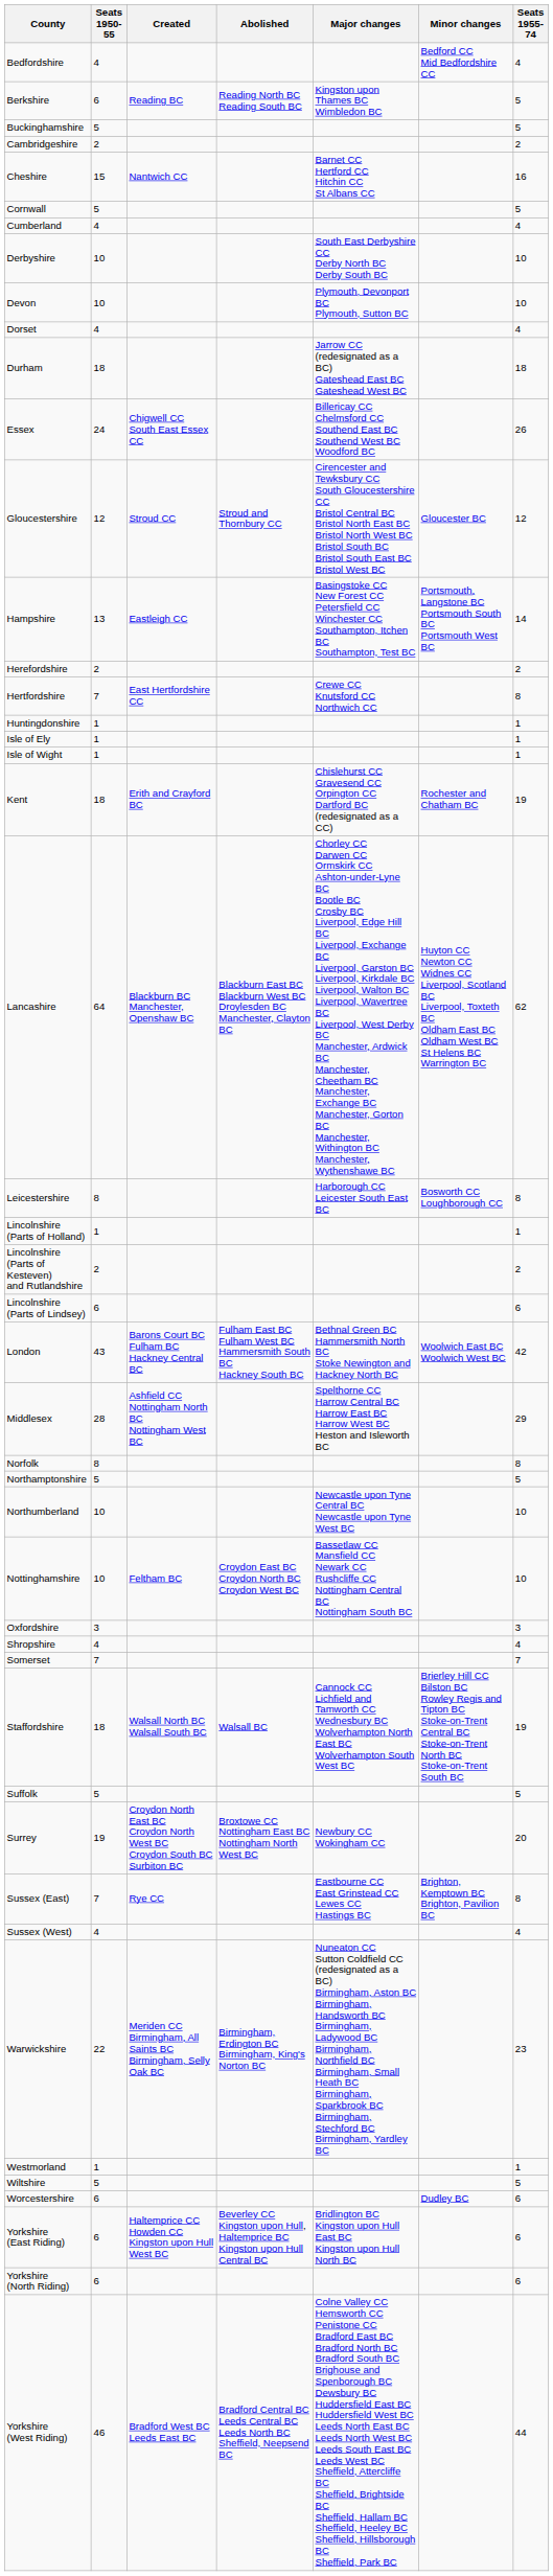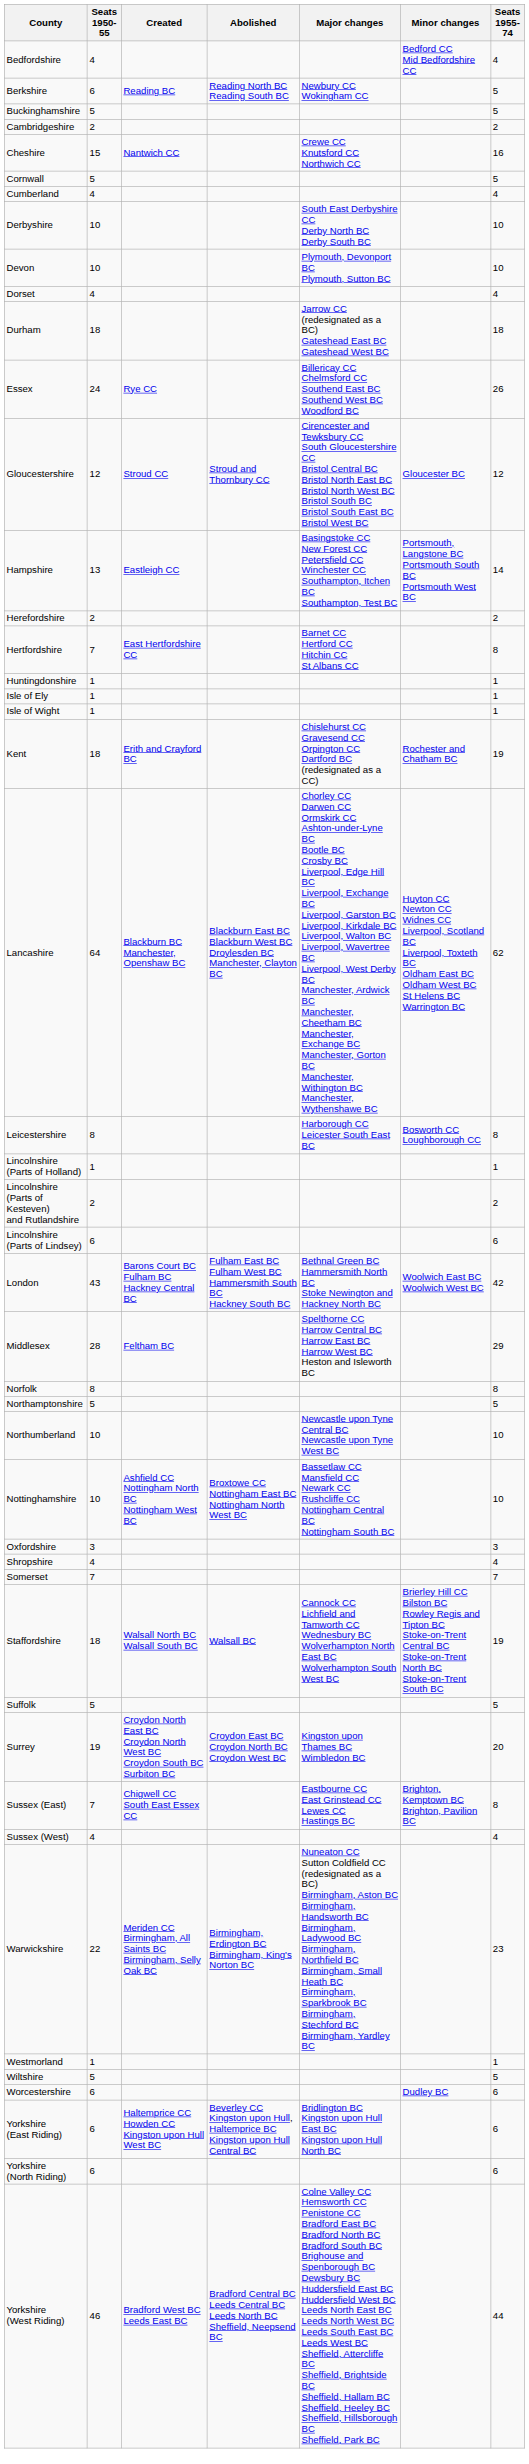 <table class="wikitable">
 <tr>
 <th>County</th>
 <th>Seats<br>1950-55</th>
 <th>Created</th>
 <th>Abolished</th>
 <th>Major changes</th>
 <th>Minor changes</th>
 <th>Seats<br>1955-74</th>
 </tr>
 <tr>
 <td>Bedfordshire</td>
 <td>4</td>
 <td></td>
 <td></td>
 <td></td>
 <td><a href='#'>Bedford CC</a><br><a href='#'>Mid Bedfordshire CC</a></td>
 <td>4</td>
 </tr>
 <tr>
 <td>Berkshire</td>
 <td>6</td>
 <td><a href='#'>Reading BC</a></td>
 <td><a href='#'>Reading North BC</a><br><a href='#'>Reading South BC</a></td>
-<td><a href='#'>Kingston upon Thames BC</a><br><a href='#'>Wimbledon BC</a></td>
+<td><a href='#'>Newbury CC</a><br><a href='#'>Wokingham CC</a></td>
 <td></td>
 <td>5</td>
 </tr>
 <tr>
 <td>Buckinghamshire</td>
 <td>5</td>
 <td></td>
 <td></td>
 <td></td>
 <td></td>
 <td>5</td>
 </tr>
 <tr>
 <td>Cambridgeshire</td>
 <td>2</td>
 <td></td>
 <td></td>
 <td></td>
 <td></td>
 <td>2</td>
 </tr>
 <tr>
 <td>Cheshire</td>
 <td>15</td>
 <td><a href='#'>Nantwich CC</a></td>
 <td></td>
-<td><a href='#'>Barnet CC</a><br><a href='#'>Hertford CC</a><br><a href='#'>Hitchin CC</a><br><a href='#'>St Albans CC</a></td>
+<td><a href='#'>Crewe CC</a><br><a href='#'>Knutsford CC</a><br><a href='#'>Northwich CC</a></td>
 <td></td>
 <td>16</td>
 </tr>
 <tr>
 <td>Cornwall</td>
 <td>5</td>
 <td></td>
 <td></td>
 <td></td>
 <td></td>
 <td>5</td>
 </tr>
 <tr>
 <td>Cumberland</td>
 <td>4</td>
 <td></td>
 <td></td>
 <td></td>
 <td></td>
 <td>4</td>
 </tr>
 <tr>
 <td>Derbyshire</td>
 <td>10</td>
 <td></td>
 <td></td>
 <td><a href='#'>South East Derbyshire CC</a><br><a href='#'>Derby North BC</a><br><a href='#'>Derby South BC</a></td>
 <td></td>
 <td>10</td>
 </tr>
 <tr>
 <td>Devon</td>
 <td>10</td>
 <td></td>
 <td></td>
 <td><a href='#'>Plymouth, Devonport BC</a><br><a href='#'>Plymouth, Sutton BC</a></td>
 <td></td>
 <td>10</td>
 </tr>
 <tr>
 <td>Dorset</td>
 <td>4</td>
 <td></td>
 <td></td>
 <td></td>
 <td></td>
 <td>4</td>
 </tr>
 <tr>
 <td>Durham</td>
 <td>18</td>
 <td></td>
 <td></td>
 <td><a href='#'>Jarrow CC</a><br>(redesignated as a BC)<br><a href='#'>Gateshead East BC</a><br><a href='#'>Gateshead West BC</a></td>
 <td></td>
 <td>18</td>
 </tr>
 <tr>
 <td>Essex</td>
 <td>24</td>
-<td><a href='#'>Chigwell CC</a><br><a href='#'>South East Essex CC</a></td>
+<td><a href='#'>Rye CC</a></td>
 <td></td>
 <td><a href='#'>Billericay CC</a><br><a href='#'>Chelmsford CC</a><br><a href='#'>Southend East BC</a><br><a href='#'>Southend West BC</a><br><a href='#'>Woodford BC</a></td>
 <td></td>
 <td>26</td>
 </tr>
 <tr>
 <td>Gloucestershire</td>
 <td>12</td>
 <td><a href='#'>Stroud CC</a></td>
 <td><a href='#'>Stroud and Thornbury CC</a></td>
 <td><a href='#'>Cirencester and Tewksbury CC</a><br><a href='#'>South Gloucestershire CC</a><br><a href='#'>Bristol Central BC</a><br><a href='#'>Bristol North East BC</a><br><a href='#'>Bristol North West BC</a><br><a href='#'>Bristol South BC</a><br><a href='#'>Bristol South East BC</a><br><a href='#'>Bristol West BC</a></td>
 <td><a href='#'>Gloucester BC</a></td>
 <td>12</td>
 </tr>
 <tr>
 <td>Hampshire</td>
 <td>13</td>
 <td><a href='#'>Eastleigh CC</a></td>
 <td></td>
 <td><a href='#'>Basingstoke CC</a><br><a href='#'>New Forest CC</a><br><a href='#'>Petersfield CC</a><br><a href='#'>Winchester CC</a><br><a href='#'>Southampton, Itchen BC</a><br><a href='#'>Southampton, Test BC</a></td>
 <td><a href='#'>Portsmouth, Langstone BC</a><br><a href='#'>Portsmouth South BC</a><br><a href='#'>Portsmouth West BC</a></td>
 <td>14</td>
 </tr>
 <tr>
 <td>Herefordshire</td>
 <td>2</td>
 <td></td>
 <td></td>
 <td></td>
 <td></td>
 <td>2</td>
 </tr>
 <tr>
 <td>Hertfordshire</td>
 <td>7</td>
 <td><a href='#'>East Hertfordshire CC</a></td>
 <td></td>
-<td><a href='#'>Crewe CC</a><br><a href='#'>Knutsford CC</a><br><a href='#'>Northwich CC</a></td>
+<td><a href='#'>Barnet CC</a><br><a href='#'>Hertford CC</a><br><a href='#'>Hitchin CC</a><br><a href='#'>St Albans CC</a></td>
 <td></td>
 <td>8</td>
 </tr>
 <tr>
 <td>Huntingdonshire</td>
 <td>1</td>
 <td></td>
 <td></td>
 <td></td>
 <td></td>
 <td>1</td>
 </tr>
 <tr>
 <td>Isle of Ely</td>
 <td>1</td>
 <td></td>
 <td></td>
 <td></td>
 <td></td>
 <td>1</td>
 </tr>
 <tr>
 <td>Isle of Wight</td>
 <td>1</td>
 <td></td>
 <td></td>
 <td></td>
 <td></td>
 <td>1</td>
 </tr>
 <tr>
 <td>Kent</td>
 <td>18</td>
 <td><a href='#'>Erith and Crayford BC</a></td>
 <td></td>
 <td><a href='#'>Chislehurst CC</a><br><a href='#'>Gravesend CC</a><br><a href='#'>Orpington CC</a><br><a href='#'>Dartford BC</a><br>(redesignated as a CC)</td>
 <td><a href='#'>Rochester and Chatham BC</a></td>
 <td>19</td>
 </tr>
 <tr>
 <td>Lancashire</td>
 <td>64</td>
 <td><a href='#'>Blackburn BC</a><br><a href='#'>Manchester, Openshaw BC</a></td>
 <td><a href='#'>Blackburn East BC</a><br><a href='#'>Blackburn West BC</a><br><a href='#'>Droylesden BC</a><br><a href='#'>Manchester, Clayton BC</a></td>
 <td><a href='#'>Chorley CC</a><br><a href='#'>Darwen CC</a><br><a href='#'>Ormskirk CC</a><br><a href='#'>Ashton-under-Lyne BC</a><br><a href='#'>Bootle BC</a><br><a href='#'>Crosby BC</a><br><a href='#'>Liverpool, Edge Hill BC</a><br><a href='#'>Liverpool, Exchange BC</a><br><a href='#'>Liverpool, Garston BC</a><br><a href='#'>Liverpool, Kirkdale BC</a><br><a href='#'>Liverpool, Walton BC</a><br><a href='#'>Liverpool, Wavertree BC</a><br><a href='#'>Liverpool, West Derby BC</a><br><a href='#'>Manchester, Ardwick BC</a><br><a href='#'>Manchester, Cheetham BC</a><br><a href='#'>Manchester, Exchange BC</a><br><a href='#'>Manchester, Gorton BC</a><br><a href='#'>Manchester, Withington BC</a><br><a href='#'>Manchester, Wythenshawe BC</a></td>
 <td><a href='#'>Huyton CC</a><br><a href='#'>Newton CC</a><br><a href='#'>Widnes CC</a><br><a href='#'>Liverpool, Scotland BC</a><br><a href='#'>Liverpool, Toxteth BC</a><br><a href='#'>Oldham East BC</a><br><a href='#'>Oldham West BC</a><br><a href='#'>St Helens BC</a><br><a href='#'>Warrington BC</a></td>
 <td>62</td>
 </tr>
 <tr>
 <td>Leicestershire</td>
 <td>8</td>
 <td></td>
 <td></td>
 <td><a href='#'>Harborough CC</a><br><a href='#'>Leicester South East BC</a></td>
 <td><a href='#'>Bosworth CC</a><br><a href='#'>Loughborough CC</a></td>
 <td>8</td>
 </tr>
 <tr>
 <td>Lincolnshire<br>(Parts of Holland)</td>
 <td>1</td>
 <td></td>
 <td></td>
 <td></td>
 <td></td>
 <td>1</td>
 </tr>
 <tr>
 <td>Lincolnshire<br>(Parts of Kesteven)<br>and Rutlandshire</td>
 <td>2</td>
 <td></td>
 <td></td>
 <td></td>
 <td></td>
 <td>2</td>
 </tr>
 <tr>
 <td>Lincolnshire<br>(Parts of Lindsey)</td>
 <td>6</td>
 <td></td>
 <td></td>
 <td></td>
 <td></td>
 <td>6</td>
 </tr>
 <tr>
 <td>London</td>
 <td>43</td>
 <td><a href='#'>Barons Court BC</a><br><a href='#'>Fulham BC</a><br><a href='#'>Hackney Central BC</a></td>
 <td><a href='#'>Fulham East BC</a><br><a href='#'>Fulham West BC</a><br><a href='#'>Hammersmith South BC</a><br><a href='#'>Hackney South BC</a></td>
 <td><a href='#'>Bethnal Green BC</a><br><a href='#'>Hammersmith North BC</a><br><a href='#'>Stoke Newington and</a><br><a href='#'>Hackney North BC</a></td>
 <td><a href='#'>Woolwich East BC</a><br><a href='#'>Woolwich West BC</a></td>
 <td>42</td>
 </tr>
 <tr>
 <td>Middlesex</td>
 <td>28</td>
-<td><a href='#'>Ashfield CC</a><br><a href='#'>Nottingham North BC</a><br><a href='#'>Nottingham West BC</a></td>
+<td><a href='#'>Feltham BC</a></td>
 <td></td>
 <td><a href='#'>Spelthorne CC</a><br><a href='#'>Harrow Central BC</a><br><a href='#'>Harrow East BC</a><br><a href='#'>Harrow West BC</a><br>Heston and Isleworth BC</td>
 <td></td>
 <td>29</td>
 </tr>
 <tr>
 <td>Norfolk</td>
 <td>8</td>
 <td></td>
 <td></td>
 <td></td>
 <td></td>
 <td>8</td>
 </tr>
 <tr>
 <td>Northamptonshire</td>
 <td>5</td>
 <td></td>
 <td></td>
 <td></td>
 <td></td>
 <td>5</td>
 </tr>
 <tr>
 <td>Northumberland</td>
 <td>10</td>
 <td></td>
 <td></td>
 <td><a href='#'>Newcastle upon Tyne Central BC</a><br><a href='#'>Newcastle upon Tyne West BC</a></td>
 <td></td>
 <td>10</td>
 </tr>
 <tr>
 <td>Nottinghamshire</td>
 <td>10</td>
-<td><a href='#'>Feltham BC</a></td>
-<td><a href='#'>Croydon East BC</a><br><a href='#'>Croydon North BC</a><br><a href='#'>Croydon West BC</a></td>
+<td><a href='#'>Ashfield CC</a><br><a href='#'>Nottingham North BC</a><br><a href='#'>Nottingham West BC</a></td>
+<td><a href='#'>Broxtowe CC</a><br><a href='#'>Nottingham East BC</a><br><a href='#'>Nottingham North West BC</a></td>
 <td><a href='#'>Bassetlaw CC</a><br><a href='#'>Mansfield CC</a><br><a href='#'>Newark CC</a><br><a href='#'>Rushcliffe CC</a><br><a href='#'>Nottingham Central BC</a><br><a href='#'>Nottingham South BC</a></td>
 <td></td>
 <td>10</td>
 </tr>
 <tr>
 <td>Oxfordshire</td>
 <td>3</td>
 <td></td>
 <td></td>
 <td></td>
 <td></td>
 <td>3</td>
 </tr>
 <tr>
 <td>Shropshire</td>
 <td>4</td>
 <td></td>
 <td></td>
 <td></td>
 <td></td>
 <td>4</td>
 </tr>
 <tr>
 <td>Somerset</td>
 <td>7</td>
 <td></td>
 <td></td>
 <td></td>
 <td></td>
 <td>7</td>
 </tr>
 <tr>
 <td>Staffordshire</td>
 <td>18</td>
 <td><a href='#'>Walsall North BC</a><br><a href='#'>Walsall South BC</a></td>
 <td><a href='#'>Walsall BC</a></td>
 <td><a href='#'>Cannock CC</a><br><a href='#'>Lichfield and Tamworth CC</a><br><a href='#'>Wednesbury BC</a><br><a href='#'>Wolverhampton North East BC</a><br><a href='#'>Wolverhampton South West BC</a></td>
 <td><a href='#'>Brierley Hill CC</a><br><a href='#'>Bilston BC</a><br><a href='#'>Rowley Regis and Tipton BC</a><br><a href='#'>Stoke-on-Trent Central BC</a><br><a href='#'>Stoke-on-Trent North BC</a><br><a href='#'>Stoke-on-Trent South BC</a></td>
 <td>19</td>
 </tr>
 <tr>
 <td>Suffolk</td>
 <td>5</td>
 <td></td>
 <td></td>
 <td></td>
 <td></td>
 <td>5</td>
 </tr>
 <tr>
 <td>Surrey</td>
 <td>19</td>
 <td><a href='#'>Croydon North East BC</a><br><a href='#'>Croydon North West BC</a><br><a href='#'>Croydon South BC</a><br><a href='#'>Surbiton BC</a></td>
-<td><a href='#'>Broxtowe CC</a><br><a href='#'>Nottingham East BC</a><br><a href='#'>Nottingham North West BC</a></td>
-<td><a href='#'>Newbury CC</a><br><a href='#'>Wokingham CC</a></td>
+<td><a href='#'>Croydon East BC</a><br><a href='#'>Croydon North BC</a><br><a href='#'>Croydon West BC</a></td>
+<td><a href='#'>Kingston upon Thames BC</a><br><a href='#'>Wimbledon BC</a></td>
 <td></td>
 <td>20</td>
 </tr>
 <tr>
 <td>Sussex (East)</td>
 <td>7</td>
-<td><a href='#'>Rye CC</a></td>
+<td><a href='#'>Chigwell CC</a><br><a href='#'>South East Essex CC</a></td>
 <td></td>
 <td><a href='#'>Eastbourne CC</a><br><a href='#'>East Grinstead CC</a><br><a href='#'>Lewes CC</a><br><a href='#'>Hastings BC</a></td>
 <td><a href='#'>Brighton, Kemptown BC</a><br><a href='#'>Brighton, Pavilion BC</a></td>
 <td>8</td>
 </tr>
 <tr>
 <td>Sussex (West)</td>
 <td>4</td>
 <td></td>
 <td></td>
 <td></td>
 <td></td>
 <td>4</td>
 </tr>
 <tr>
 <td>Warwickshire</td>
 <td>22</td>
 <td><a href='#'>Meriden CC</a><br><a href='#'>Birmingham, All Saints BC</a><br><a href='#'>Birmingham, Selly Oak BC</a></td>
 <td><a href='#'>Birmingham, Erdington BC</a><br><a href='#'>Birmingham, King's Norton BC</a></td>
 <td><a href='#'>Nuneaton CC</a><br>Sutton Coldfield CC<br>(redesignated as a BC)<br><a href='#'>Birmingham, Aston BC</a><br><a href='#'>Birmingham, Handsworth BC</a><br><a href='#'>Birmingham, Ladywood BC</a><br><a href='#'>Birmingham, Northfield BC</a><br><a href='#'>Birmingham, Small Heath BC</a><br><a href='#'>Birmingham, Sparkbrook BC</a><br><a href='#'>Birmingham, Stechford BC</a><br><a href='#'>Birmingham, Yardley BC</a></td>
 <td></td>
 <td>23</td>
 </tr>
 <tr>
 <td>Westmorland</td>
 <td>1</td>
 <td></td>
 <td></td>
 <td></td>
 <td></td>
 <td>1</td>
 </tr>
 <tr>
 <td>Wiltshire</td>
 <td>5</td>
 <td></td>
 <td></td>
 <td></td>
 <td></td>
 <td>5</td>
 </tr>
 <tr>
 <td>Worcestershire</td>
 <td>6</td>
 <td></td>
 <td></td>
 <td></td>
 <td><a href='#'>Dudley BC</a></td>
 <td>6</td>
 </tr>
 <tr>
 <td>Yorkshire<br>(East Riding)</td>
 <td>6</td>
 <td><a href='#'>Haltemprice CC</a><br><a href='#'>Howden CC</a><br><a href='#'>Kingston upon Hull West BC</a></td>
 <td><a href='#'>Beverley CC</a><br><a href='#'>Kingston upon Hull</a>,<br><a href='#'>Haltemprice BC</a><br><a href='#'>Kingston upon Hull Central BC</a></td>
 <td><a href='#'>Bridlington BC</a><br><a href='#'>Kingston upon Hull East BC</a><br><a href='#'>Kingston upon Hull North BC</a></td>
 <td></td>
 <td>6</td>
 </tr>
 <tr>
 <td>Yorkshire<br>(North Riding)</td>
 <td>6</td>
 <td></td>
 <td></td>
 <td></td>
 <td></td>
 <td>6</td>
 </tr>
 <tr>
 <td>Yorkshire<br>(West Riding)</td>
 <td>46</td>
 <td><a href='#'>Bradford West BC</a><br><a href='#'>Leeds East BC</a></td>
 <td><a href='#'>Bradford Central BC</a><br><a href='#'>Leeds Central BC</a><br><a href='#'>Leeds North BC</a><br><a href='#'>Sheffield, Neepsend BC</a></td>
 <td><a href='#'>Colne Valley CC</a><br><a href='#'>Hemsworth CC</a><br><a href='#'>Penistone CC</a><br><a href='#'>Bradford East BC</a><br><a href='#'>Bradford North BC</a><br><a href='#'>Bradford South BC</a><br><a href='#'>Brighouse and Spenborough BC</a><br><a href='#'>Dewsbury BC</a><br><a href='#'>Huddersfield East BC</a><br><a href='#'>Huddersfield West BC</a><br><a href='#'>Leeds North East BC</a><br><a href='#'>Leeds North West BC</a><br><a href='#'>Leeds South East BC</a><br><a href='#'>Leeds West BC</a><br><a href='#'>Sheffield, Attercliffe BC</a><br><a href='#'>Sheffield, Brightside BC</a><br><a href='#'>Sheffield, Hallam BC</a><br><a href='#'>Sheffield, Heeley BC</a><br><a href='#'>Sheffield, Hillsborough BC</a><br><a href='#'>Sheffield, Park BC</a></td>
 <td></td>
 <td>44</td>
 </tr>
 </table>
